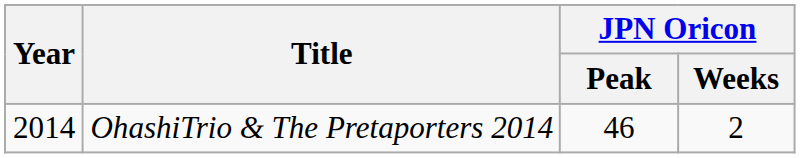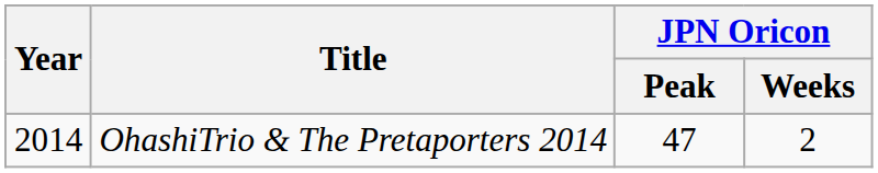 <table class="wikitable">
 <tr>
 <th rowspan="2" style="width:33px;">Year</th>
 <th rowspan="2">Title</th>
 <th colspan="2" style="width:106px;"><a href='#'>JPN Oricon</a></th>
 </tr>
 <tr>
 <th style="width:53px;">Peak</th>
 <th style="width:53px;">Weeks</th>
 </tr>
 <tr>
 <td style="text-align:center;">2014</td>
 <td><em>OhashiTrio & The Pretaporters 2014</em></td>
-<td style="text-align:center;">46</td>
+<td style="text-align:center;">47</td>
 <td style="text-align:center;">2</td>
 </tr>
 </table>
